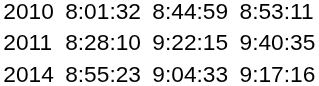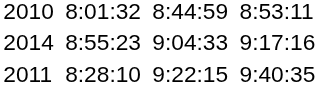 <table>
 <tr>
 <td>2010</td>
 <td></td>
 <td>8:01:32</td>
 <td></td>
 <td>8:44:59</td>
 <td></td>
 <td>8:53:11</td>
 </tr>
 <tr>
+<td>2014</td>
+<td></td>
+<td>8:55:23</td>
+<td></td>
+<td>9:04:33</td>
+<td></td>
+<td>9:17:16</td>
+</tr>
+<tr>
 <td>2011</td>
 <td></td>
 <td>8:28:10</td>
 <td></td>
 <td>9:22:15</td>
 <td></td>
 <td>9:40:35</td>
 </tr>
-<tr>
-<td>2014</td>
-<td></td>
-<td>8:55:23</td>
-<td></td>
-<td>9:04:33</td>
-<td></td>
-<td>9:17:16</td>
-</tr>
 </table>
